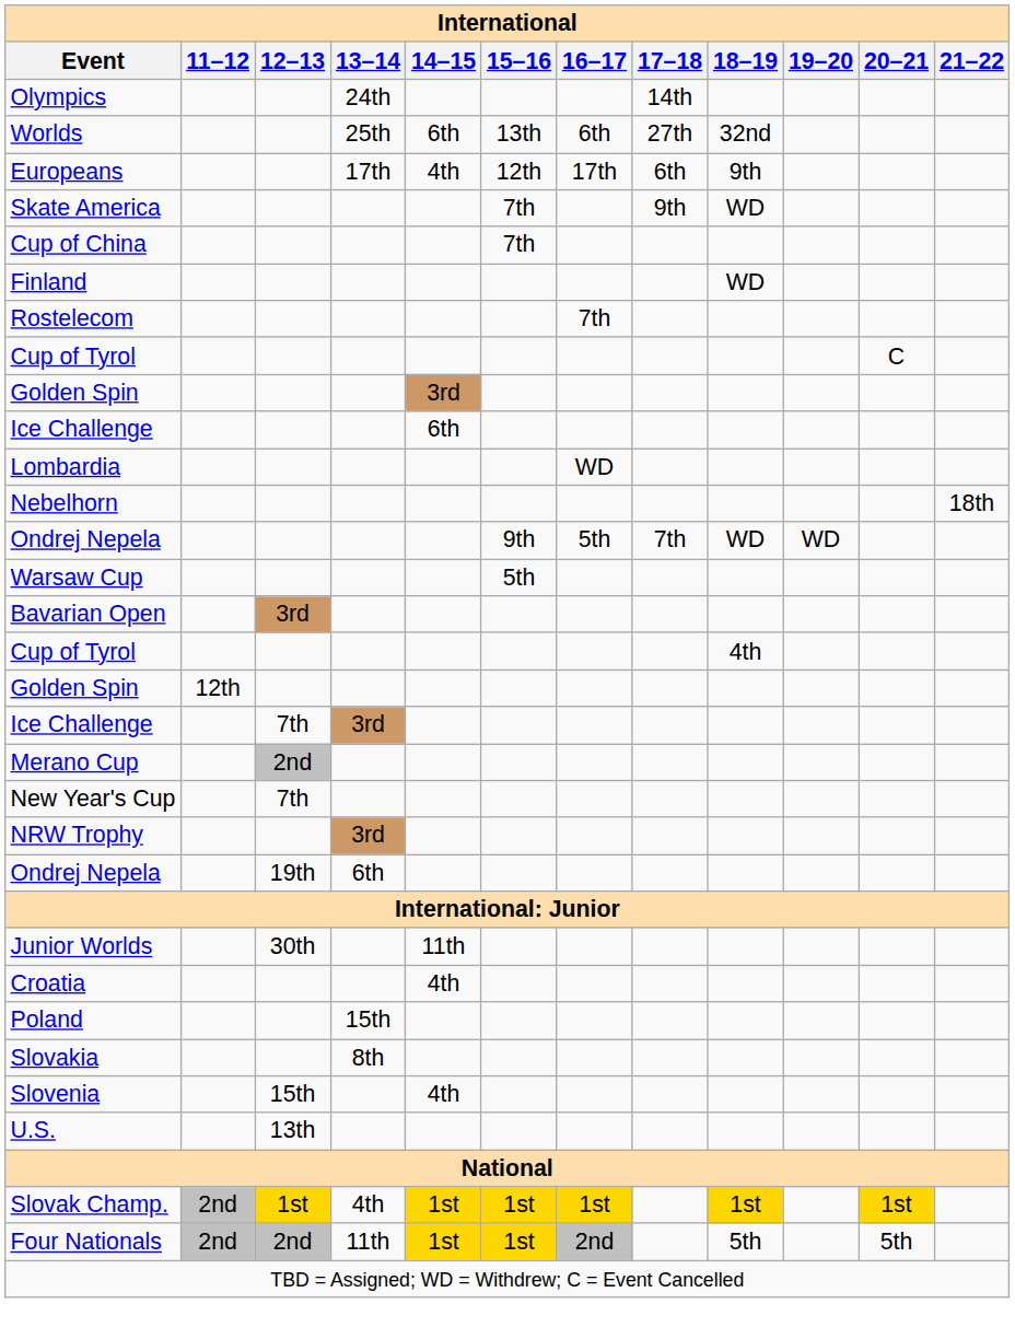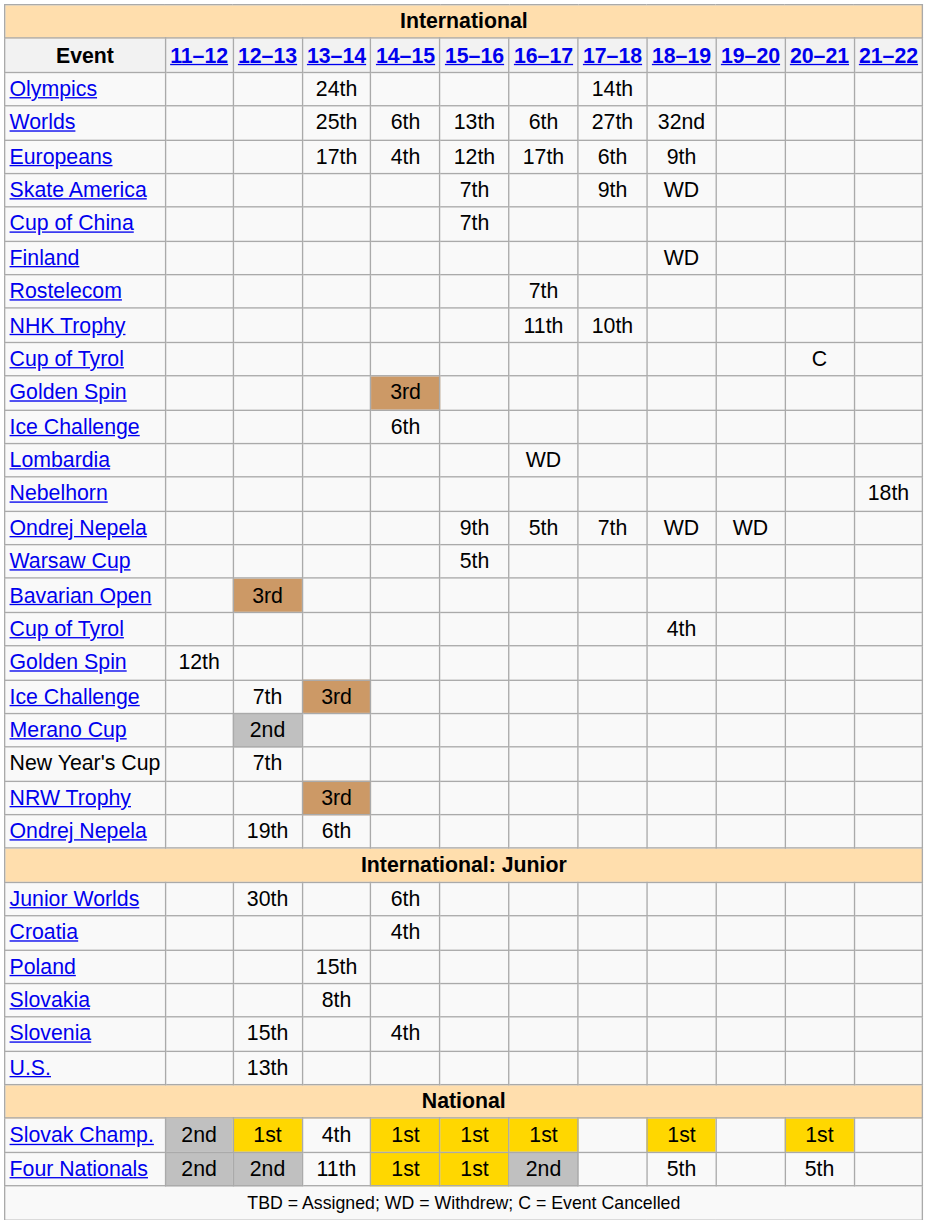 <table class="wikitable" style="text-align:center">
 <tr>
 <th style="background-color: #ffdead; " colspan=12 align=center>International</th>
 </tr>
 <tr>
 <th>Event</th>
 <th><a href='#'>11–12</a></th>
 <th><a href='#'>12–13</a></th>
 <th><a href='#'>13–14</a></th>
 <th><a href='#'>14–15</a></th>
 <th><a href='#'>15–16</a></th>
 <th><a href='#'>16–17</a></th>
 <th><a href='#'>17–18</a></th>
 <th><a href='#'>18–19</a></th>
 <th><a href='#'>19–20</a></th>
 <th><a href='#'>20–21</a></th>
 <th><a href='#'>21–22</a></th>
 </tr>
 <tr>
 <td align=left><a href='#'>Olympics</a></td>
 <td></td>
 <td></td>
 <td>24th</td>
 <td></td>
 <td></td>
 <td></td>
 <td>14th</td>
 <td></td>
 <td></td>
 <td></td>
 <td></td>
 </tr>
 <tr>
 <td align=left><a href='#'>Worlds</a></td>
 <td></td>
 <td></td>
 <td>25th</td>
 <td>6th</td>
 <td>13th</td>
 <td>6th</td>
 <td>27th</td>
 <td>32nd</td>
 <td></td>
 <td></td>
 <td></td>
 </tr>
 <tr>
 <td align=left><a href='#'>Europeans</a></td>
 <td></td>
 <td></td>
 <td>17th</td>
 <td>4th</td>
 <td>12th</td>
 <td>17th</td>
 <td>6th</td>
 <td>9th</td>
 <td></td>
 <td></td>
 <td></td>
 </tr>
 <tr>
 <td align=left> <a href='#'>Skate America</a></td>
 <td></td>
 <td></td>
 <td></td>
 <td></td>
 <td>7th</td>
 <td></td>
 <td>9th</td>
 <td>WD</td>
 <td></td>
 <td></td>
 <td></td>
 </tr>
 <tr>
 <td align=left> <a href='#'>Cup of China</a></td>
 <td></td>
 <td></td>
 <td></td>
 <td></td>
 <td>7th</td>
 <td></td>
 <td></td>
 <td></td>
 <td></td>
 <td></td>
 <td></td>
 </tr>
 <tr>
 <td align=left> <a href='#'>Finland</a></td>
 <td></td>
 <td></td>
 <td></td>
 <td></td>
 <td></td>
 <td></td>
 <td></td>
 <td>WD</td>
 <td></td>
 <td></td>
 <td></td>
 </tr>
 <tr>
 <td align=left> <a href='#'>Rostelecom</a></td>
 <td></td>
 <td></td>
 <td></td>
 <td></td>
 <td></td>
 <td>7th</td>
 <td></td>
+<td></td>
+<td></td>
+<td></td>
+<td></td>
+</tr>
+<tr>
+<td align=left> <a href='#'>NHK Trophy</a></td>
+<td></td>
+<td></td>
+<td></td>
+<td></td>
+<td></td>
+<td>11th</td>
+<td>10th</td>
 <td></td>
 <td></td>
 <td></td>
 <td></td>
 </tr>
 <tr>
 <td align=left> <a href='#'>Cup of Tyrol</a></td>
 <td></td>
 <td></td>
 <td></td>
 <td></td>
 <td></td>
 <td></td>
 <td></td>
 <td></td>
 <td></td>
 <td>C</td>
 <td></td>
 </tr>
 <tr>
 <td align=left> <a href='#'>Golden Spin</a></td>
 <td></td>
 <td></td>
 <td></td>
 <td bgcolor=cc9966>3rd</td>
 <td></td>
 <td></td>
 <td></td>
 <td></td>
 <td></td>
 <td></td>
 <td></td>
 </tr>
 <tr>
 <td align=left> <a href='#'>Ice Challenge</a></td>
 <td></td>
 <td></td>
 <td></td>
 <td>6th</td>
 <td></td>
 <td></td>
 <td></td>
 <td></td>
 <td></td>
 <td></td>
 <td></td>
 </tr>
 <tr>
 <td align=left> <a href='#'>Lombardia</a></td>
 <td></td>
 <td></td>
 <td></td>
 <td></td>
 <td></td>
 <td>WD</td>
 <td></td>
 <td></td>
 <td></td>
 <td></td>
 <td></td>
 </tr>
 <tr>
 <td align=left> <a href='#'>Nebelhorn</a></td>
 <td></td>
 <td></td>
 <td></td>
 <td></td>
 <td></td>
 <td></td>
 <td></td>
 <td></td>
 <td></td>
 <td></td>
 <td>18th</td>
 </tr>
 <tr>
 <td align=left> <a href='#'>Ondrej Nepela</a></td>
 <td></td>
 <td></td>
 <td></td>
 <td></td>
 <td>9th</td>
 <td>5th</td>
 <td>7th</td>
 <td>WD</td>
 <td>WD</td>
 <td></td>
 <td></td>
 </tr>
 <tr>
 <td align=left> <a href='#'>Warsaw Cup</a></td>
 <td></td>
 <td></td>
 <td></td>
 <td></td>
 <td>5th</td>
 <td></td>
 <td></td>
 <td></td>
 <td></td>
 <td></td>
 <td></td>
 </tr>
 <tr>
 <td align=left><a href='#'>Bavarian Open</a></td>
 <td></td>
 <td bgcolor=cc9966>3rd</td>
 <td></td>
 <td></td>
 <td></td>
 <td></td>
 <td></td>
 <td></td>
 <td></td>
 <td></td>
 <td></td>
 </tr>
 <tr>
 <td align=left><a href='#'>Cup of Tyrol</a></td>
 <td></td>
 <td></td>
 <td></td>
 <td></td>
 <td></td>
 <td></td>
 <td></td>
 <td>4th</td>
 <td></td>
 <td></td>
 <td></td>
 </tr>
 <tr>
 <td align=left><a href='#'>Golden Spin</a></td>
 <td>12th</td>
 <td></td>
 <td></td>
 <td></td>
 <td></td>
 <td></td>
 <td></td>
 <td></td>
 <td></td>
 <td></td>
 <td></td>
 </tr>
 <tr>
 <td align=left><a href='#'>Ice Challenge</a></td>
 <td></td>
 <td>7th</td>
 <td bgcolor=cc9966>3rd</td>
 <td></td>
 <td></td>
 <td></td>
 <td></td>
 <td></td>
 <td></td>
 <td></td>
 <td></td>
 </tr>
 <tr>
 <td align=left><a href='#'>Merano Cup</a></td>
 <td></td>
 <td bgcolor=silver>2nd</td>
 <td></td>
 <td></td>
 <td></td>
 <td></td>
 <td></td>
 <td></td>
 <td></td>
 <td></td>
 <td></td>
 </tr>
 <tr>
 <td align=left>New Year's Cup</td>
 <td></td>
 <td>7th</td>
 <td></td>
 <td></td>
 <td></td>
 <td></td>
 <td></td>
 <td></td>
 <td></td>
 <td></td>
 <td></td>
 </tr>
 <tr>
 <td align=left><a href='#'>NRW Trophy</a></td>
 <td></td>
 <td></td>
 <td bgcolor=cc9966>3rd</td>
 <td></td>
 <td></td>
 <td></td>
 <td></td>
 <td></td>
 <td></td>
 <td></td>
 <td></td>
 </tr>
 <tr>
 <td align=left><a href='#'>Ondrej Nepela</a></td>
 <td></td>
 <td>19th</td>
 <td>6th</td>
 <td></td>
 <td></td>
 <td></td>
 <td></td>
 <td></td>
 <td></td>
 <td></td>
 <td></td>
 </tr>
 <tr>
 <th style="background-color: #ffdead; " colspan=12 align=center>International: Junior</th>
 </tr>
 <tr>
 <td align=left><a href='#'>Junior Worlds</a></td>
 <td></td>
 <td>30th</td>
 <td></td>
-<td>11th</td>
+<td>6th</td>
 <td></td>
 <td></td>
 <td></td>
 <td></td>
 <td></td>
 <td></td>
 <td></td>
 </tr>
 <tr>
 <td align=left> <a href='#'>Croatia</a></td>
 <td></td>
 <td></td>
 <td></td>
 <td>4th</td>
 <td></td>
 <td></td>
 <td></td>
 <td></td>
 <td></td>
 <td></td>
 <td></td>
 </tr>
 <tr>
 <td align=left> <a href='#'>Poland</a></td>
 <td></td>
 <td></td>
 <td>15th</td>
 <td></td>
 <td></td>
 <td></td>
 <td></td>
 <td></td>
 <td></td>
 <td></td>
 <td></td>
 </tr>
 <tr>
 <td align=left> <a href='#'>Slovakia</a></td>
 <td></td>
 <td></td>
 <td>8th</td>
 <td></td>
 <td></td>
 <td></td>
 <td></td>
 <td></td>
 <td></td>
 <td></td>
 <td></td>
 </tr>
 <tr>
 <td align=left> <a href='#'>Slovenia</a></td>
 <td></td>
 <td>15th</td>
 <td></td>
 <td>4th</td>
 <td></td>
 <td></td>
 <td></td>
 <td></td>
 <td></td>
 <td></td>
 <td></td>
 </tr>
 <tr>
 <td align=left> <a href='#'>U.S.</a></td>
 <td></td>
 <td>13th</td>
 <td></td>
 <td></td>
 <td></td>
 <td></td>
 <td></td>
 <td></td>
 <td></td>
 <td></td>
 <td></td>
 </tr>
 <tr>
 <th style="background-color: #ffdead; " colspan=12 align=center>National</th>
 </tr>
 <tr>
 <td align=left><a href='#'>Slovak Champ.</a></td>
 <td bgcolor=silver>2nd</td>
 <td bgcolor=gold>1st</td>
 <td>4th</td>
 <td bgcolor=gold>1st</td>
 <td bgcolor=gold>1st</td>
 <td bgcolor=gold>1st</td>
 <td></td>
 <td bgcolor=gold>1st</td>
 <td></td>
 <td bgcolor=gold>1st</td>
 <td></td>
 </tr>
 <tr>
 <td align=left><a href='#'>Four Nationals</a></td>
 <td bgcolor=silver>2nd</td>
 <td bgcolor=silver>2nd</td>
 <td>11th</td>
 <td bgcolor=gold>1st</td>
 <td bgcolor=gold>1st</td>
 <td bgcolor=silver>2nd</td>
 <td></td>
 <td>5th</td>
 <td></td>
 <td>5th</td>
 <td></td>
 </tr>
 <tr>
 <td colspan=12 align=center><small> TBD = Assigned; WD = Withdrew; C = Event Cancelled</small></td>
 </tr>
 </table>
